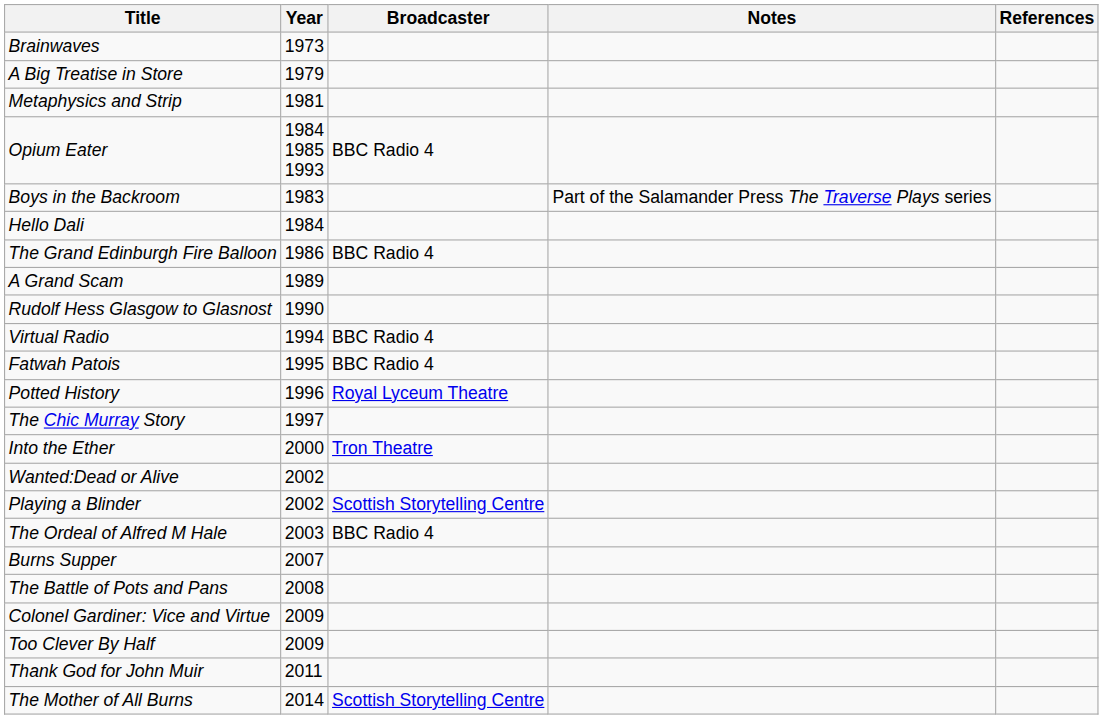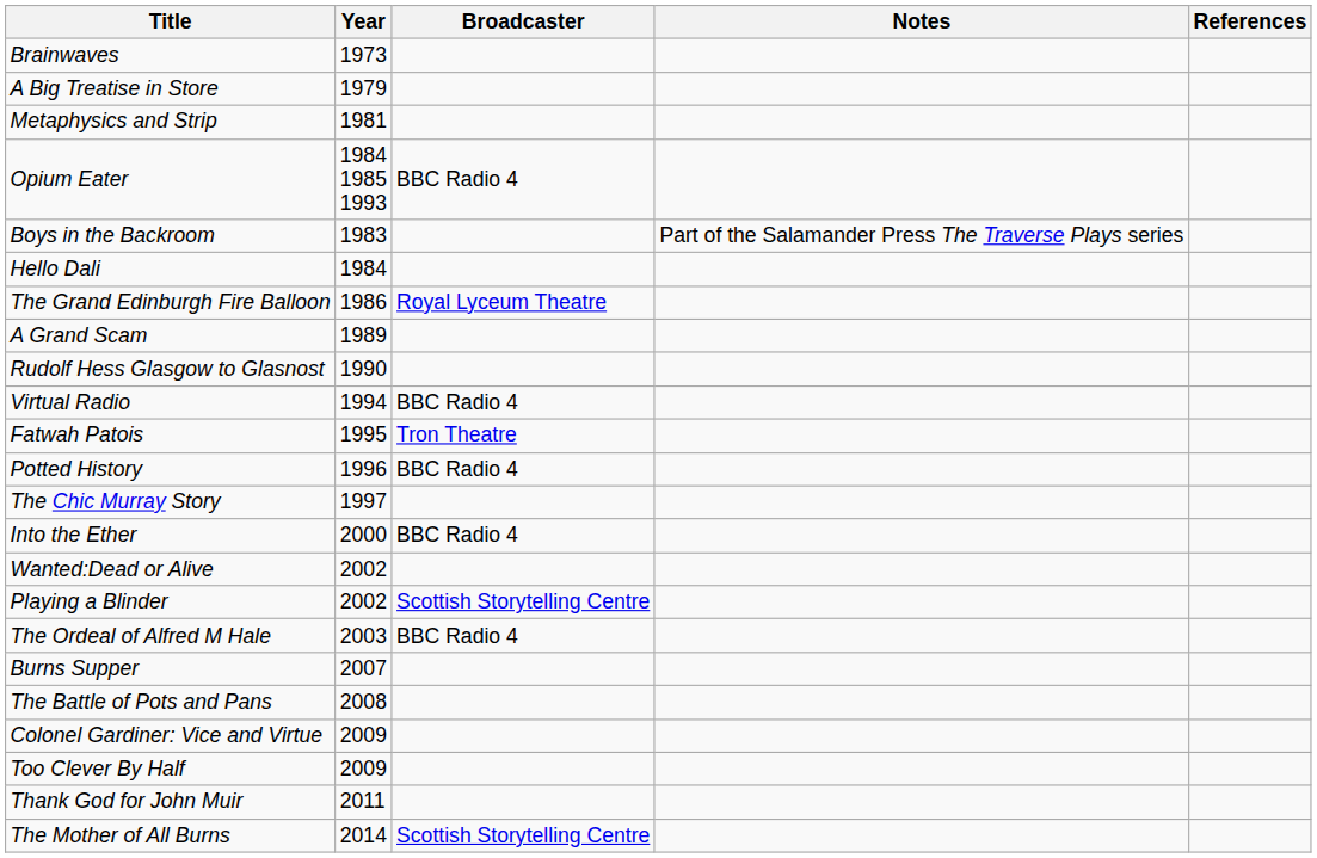 <table class="wikitable sortable">
 <tr>
 <th>Title</th>
 <th>Year</th>
 <th>Broadcaster</th>
 <th>Notes</th>
 <th>References</th>
 </tr>
 <tr>
 <td><em>Brainwaves</em></td>
 <td>1973</td>
 <td></td>
 <td></td>
 <td></td>
 </tr>
 <tr>
 <td><em>A Big Treatise in Store</em></td>
 <td>1979</td>
 <td></td>
 <td></td>
 <td></td>
 </tr>
 <tr>
 <td><em>Metaphysics and Strip</em></td>
 <td>1981</td>
 <td></td>
 <td></td>
 <td></td>
 </tr>
 <tr>
 <td><em>Opium Eater</em></td>
 <td>1984<br>1985<br>1993</td>
 <td>BBC Radio 4</td>
 <td></td>
 <td></td>
 </tr>
 <tr>
 <td><em>Boys in the Backroom</em></td>
 <td>1983</td>
 <td></td>
 <td>Part of the Salamander Press <em>The <a href='#'>Traverse</a> Plays</em> series</td>
 <td></td>
 </tr>
 <tr>
 <td><em>Hello Dali</em></td>
 <td>1984</td>
 <td></td>
 <td></td>
 <td></td>
 </tr>
 <tr>
 <td><em>The Grand Edinburgh Fire Balloon</em></td>
 <td>1986</td>
-<td>BBC Radio 4</td>
+<td><a href='#'>Royal Lyceum Theatre</a></td>
 <td></td>
 <td></td>
 </tr>
 <tr>
 <td><em>A Grand Scam</em></td>
 <td>1989</td>
 <td></td>
 <td></td>
 <td></td>
 </tr>
 <tr>
 <td><em>Rudolf Hess Glasgow to Glasnost</em></td>
 <td>1990</td>
 <td></td>
 <td></td>
 <td></td>
 </tr>
 <tr>
 <td><em>Virtual Radio</em></td>
 <td>1994</td>
 <td>BBC Radio 4</td>
 <td></td>
 <td></td>
 </tr>
 <tr>
 <td><em>Fatwah Patois</em></td>
 <td>1995</td>
-<td>BBC Radio 4</td>
+<td><a href='#'>Tron Theatre</a></td>
 <td></td>
 <td></td>
 </tr>
 <tr>
 <td><em>Potted History</em></td>
 <td>1996</td>
-<td><a href='#'>Royal Lyceum Theatre</a></td>
+<td>BBC Radio 4</td>
 <td></td>
 <td></td>
 </tr>
 <tr>
 <td><em>The <a href='#'>Chic Murray</a> Story</em></td>
 <td>1997</td>
 <td></td>
 <td></td>
 <td></td>
 </tr>
 <tr>
 <td><em>Into the Ether</em></td>
 <td>2000</td>
-<td><a href='#'>Tron Theatre</a></td>
+<td>BBC Radio 4</td>
 <td></td>
 <td></td>
 </tr>
 <tr>
 <td><em>Wanted:Dead or Alive</em></td>
 <td>2002</td>
 <td></td>
 <td></td>
 <td></td>
 </tr>
 <tr>
 <td><em>Playing a Blinder</em></td>
 <td>2002</td>
 <td><a href='#'>Scottish Storytelling Centre</a></td>
 <td></td>
 <td></td>
 </tr>
 <tr>
 <td><em>The Ordeal of Alfred M Hale</em></td>
 <td>2003</td>
 <td>BBC Radio 4</td>
 <td></td>
 <td></td>
 </tr>
 <tr>
 <td><em>Burns Supper</em></td>
 <td>2007</td>
 <td></td>
 <td></td>
 <td></td>
 </tr>
 <tr>
 <td><em>The Battle of Pots and Pans</em></td>
 <td>2008</td>
 <td></td>
 <td></td>
 <td></td>
 </tr>
 <tr>
 <td><em>Colonel Gardiner: Vice and Virtue</em></td>
 <td>2009</td>
 <td></td>
 <td></td>
 <td></td>
 </tr>
 <tr>
 <td><em>Too Clever By Half</em></td>
 <td>2009</td>
 <td></td>
 <td></td>
 <td></td>
 </tr>
 <tr>
 <td><em>Thank God for John Muir</em></td>
 <td>2011</td>
 <td></td>
 <td></td>
 <td></td>
 </tr>
 <tr>
 <td><em>The Mother of All Burns</em></td>
 <td>2014</td>
 <td><a href='#'>Scottish Storytelling Centre</a></td>
 <td></td>
 <td></td>
 </tr>
 </table>
